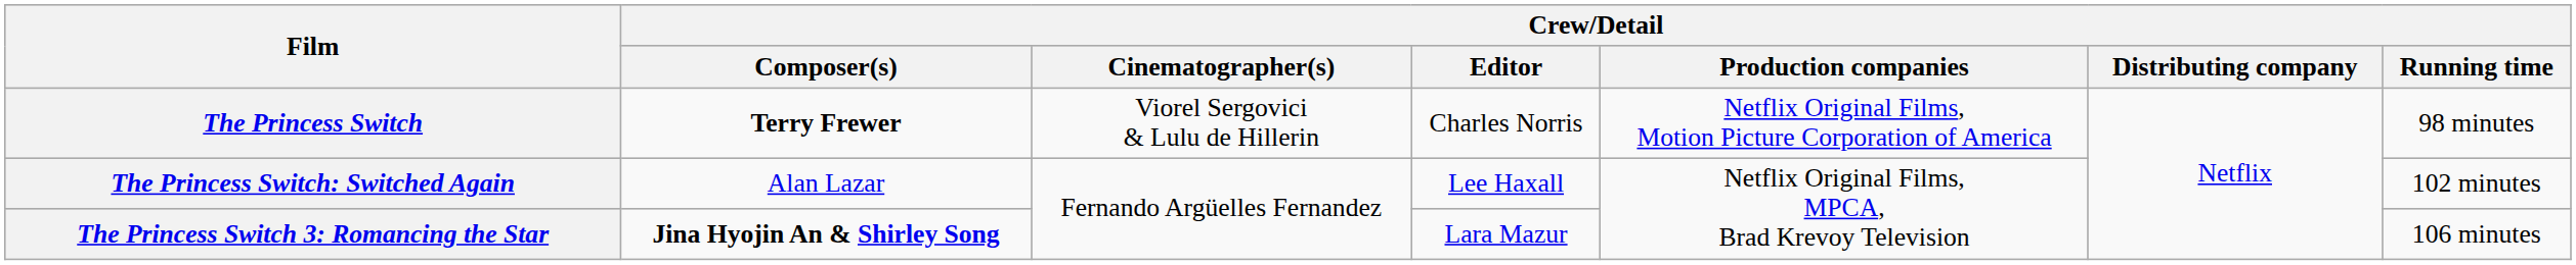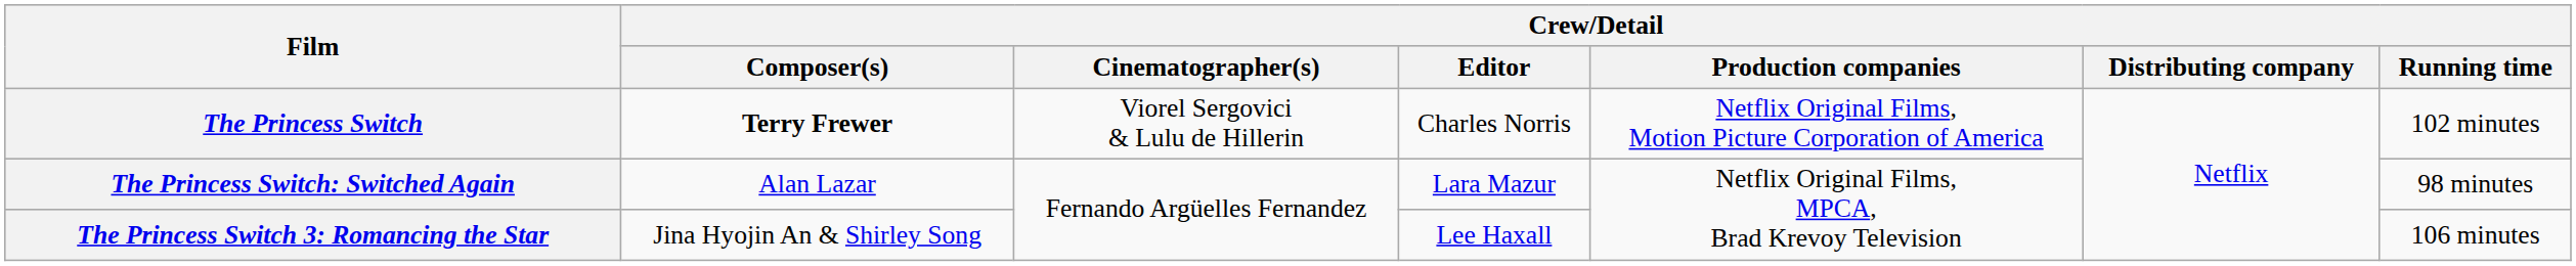 <table class="wikitable sortable" style="text-align:center; width:99%;">
 <tr>
 <th rowspan="2" style="width:24%;">Film</th>
 <th colspan="7">Crew/Detail</th>
 </tr>
 <tr>
 <th style="text-align:center;">Composer(s)</th>
 <th style="text-align:center;">Cinematographer(s)</th>
 <th style="text-align:center;">Editor</th>
 <th style="text-align:center;">Production companies</th>
 <th style="text-align:center;">Distributing company</th>
 <th style="text-align:center;">Running time</th>
 </tr>
 <tr>
 <th><em><a href='#'>The Princess Switch</a></em></th>
 <td><strong>Terry Frewer</strong></td>
 <td>Viorel Sergovici <br>& Lulu de Hillerin</td>
 <td>Charles Norris</td>
 <td><a href='#'>Netflix Original Films</a>, <br><a href='#'>Motion Picture Corporation of America</a></td>
 <td rowspan="3"><a href='#'>Netflix</a></td>
-<td>98 minutes</td>
+<td>102 minutes</td>
 </tr>
 <tr>
 <th><em><a href='#'>The Princess Switch: Switched Again</a></em></th>
 <td><a href='#'>Alan Lazar</a></td>
 <td rowspan="2">Fernando Argüelles Fernandez</td>
-<td><a href='#'>Lee Haxall</a></td>
+<td><a href='#'>Lara Mazur</a></td>
 <td rowspan="2">Netflix Original Films, <br><a href='#'>MPCA</a>, <br>Brad Krevoy Television</td>
-<td>102 minutes</td>
+<td>98 minutes</td>
 </tr>
 <tr>
 <th><em><a href='#'>The Princess Switch 3: Romancing the Star</a></em></th>
-<td><strong>Jina Hyojin An & <a href='#'>Shirley Song</a></strong></td>
-<td><a href='#'>Lara Mazur</a></td>
+<td>Jina Hyojin An & <a href='#'>Shirley Song</a></td>
+<td><a href='#'>Lee Haxall</a></td>
 <td>106 minutes</td>
 </tr>
 </table>
